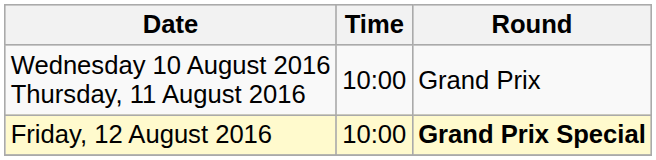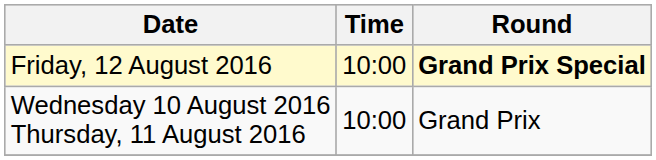 <table class="wikitable">
 <tr>
 <th>Date</th>
 <th>Time</th>
 <th>Round</th>
 </tr>
 <tr>
+<td style=background:lemonchiffon>Friday, 12 August 2016</td>
+<td style=background:lemonchiffon>10:00</td>
+<td style=background:lemonchiffon><strong>Grand Prix Special</strong></td>
+</tr>
+<tr>
 <td>Wednesday 10 August 2016<br>Thursday, 11 August 2016</td>
 <td>10:00</td>
 <td>Grand Prix</td>
 </tr>
 <tr>
-<td style=background:lemonchiffon>Friday, 12 August 2016</td>
-<td style=background:lemonchiffon>10:00</td>
-<td style=background:lemonchiffon><strong>Grand Prix Special</strong></td>
-</tr>
-<tr>
 </tr>
 </table>
